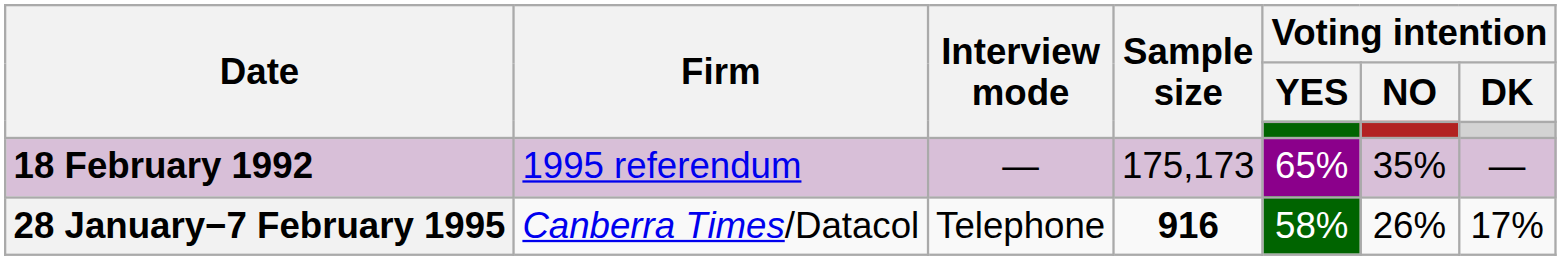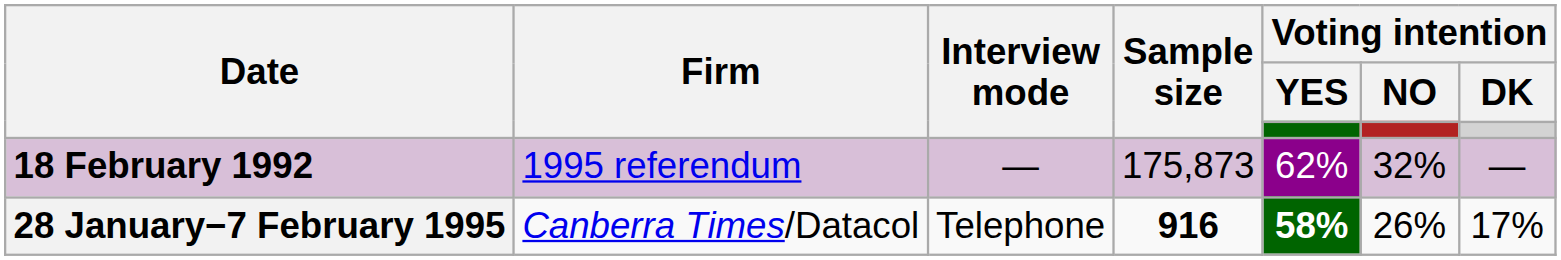 <table class="nowrap wikitable sortable tpl-blanktable" style=text-align:center;font-size:100%>
 <tr>
 <th rowspan=3>Date</th>
 <th rowspan=3>Firm</th>
 <th rowspan=3 class=unsortable>Interview<br>mode</th>
 <th rowspan=3 class=unsortable>Sample<br>size</th>
 <th colspan="3">Voting intention</th>
 </tr>
 <tr>
 <th scope="col">YES</th>
 <th scope="col">NO</th>
 <th scope="col">DK</th>
 </tr>
 <tr>
 <th style="background:DarkGreen;"></th>
 <th style="background:FireBrick;"></th>
 <th style="background:LightGrey;"></th>
 </tr>
 <tr style=background:Thistle>
 <td style=text-align:left><strong>18 February 1992</strong></td>
 <td style=text-align:left><a href='#'>1995 referendum</a></td>
 <td style="background:Thistle;">—</td>
-<td style="background:Thistle;">175,173</td>
-<td style="background:DarkMagenta; color:white;">65%</td>
-<td style="background:Thistle;">35%</td>
+<td style="background:Thistle;">175,873</td>
+<td style="background:DarkMagenta; color:white;">62%</td>
+<td style="background:Thistle;">32%</td>
 <td style="background:Thistle;">—</td>
 </tr>
 <tr>
 <th style=text-align:left>28 January−7 February 1995</th>
 <td style=text-align:left><em><a href='#'>Canberra Times</a></em>/Datacol</td>
 <td>Telephone</td>
 <td><strong>916</strong></td>
-<td style="background:DarkGreen; color:white;">58%</td>
+<td style="background:DarkGreen; color:white;"><strong>58%</strong></td>
 <td>26%</td>
 <td>17%</td>
 </tr>
 </table>
